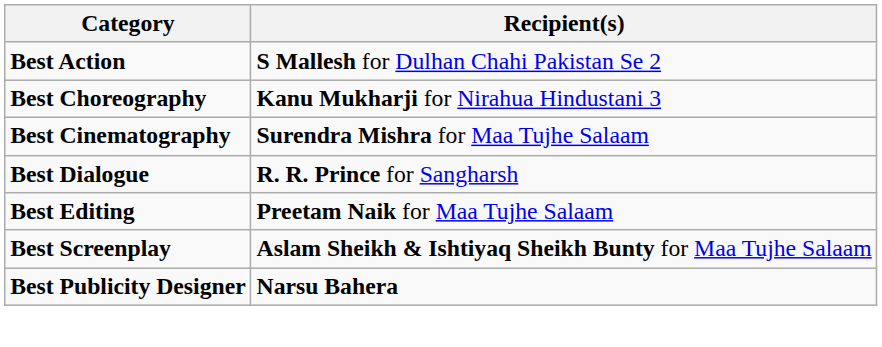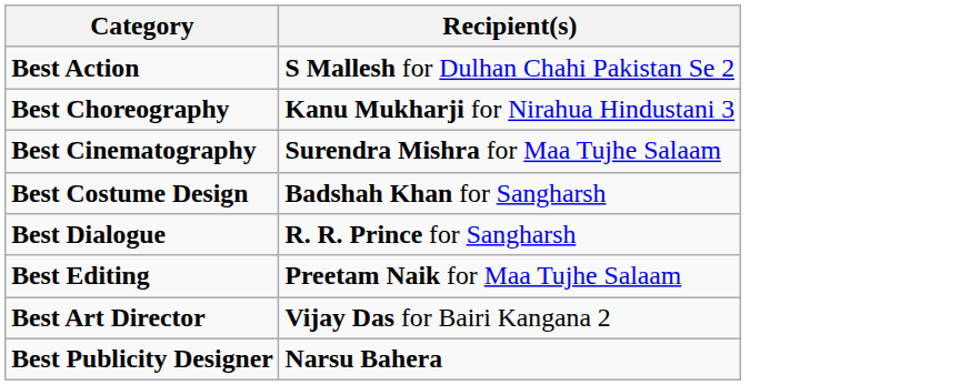 <table class="wikitable">
 <tr>
 <th>Category</th>
 <th>Recipient(s)</th>
 </tr>
 <tr>
 <td><strong>Best Action</strong></td>
 <td><strong>S Mallesh</strong> for <a href='#'>Dulhan Chahi Pakistan Se 2</a></td>
 </tr>
 <tr>
 <td><strong>Best Choreography</strong></td>
 <td><strong>Kanu Mukharji</strong> for <a href='#'>Nirahua Hindustani 3</a></td>
 </tr>
 <tr>
 <td><strong>Best Cinematography</strong></td>
 <td><strong>Surendra Mishra</strong> for <a href='#'>Maa Tujhe Salaam</a></td>
 </tr>
 <tr>
+<td><strong>Best Costume Design</strong></td>
+<td><strong>Badshah Khan</strong> for <a href='#'>Sangharsh</a></td>
+</tr>
+<tr>
 <td><strong>Best Dialogue</strong></td>
 <td><strong>R. R. Prince</strong> for <a href='#'>Sangharsh</a></td>
 </tr>
 <tr>
 <td><strong>Best Editing</strong></td>
 <td><strong>Preetam Naik</strong> for <a href='#'>Maa Tujhe Salaam</a></td>
 </tr>
 <tr>
-<td><strong>Best Screenplay</strong></td>
-<td><strong>Aslam Sheikh & Ishtiyaq Sheikh Bunty</strong> for <a href='#'>Maa Tujhe Salaam</a></td>
+<td><strong>Best Art Director</strong></td>
+<td><strong>Vijay Das</strong> for Bairi Kangana 2</td>
 </tr>
 <tr>
 <td><strong>Best Publicity Designer</strong></td>
 <td><strong>Narsu Bahera</strong></td>
 </tr>
 </table>
